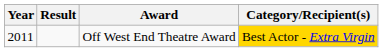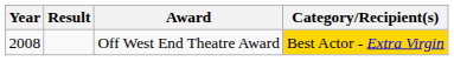 <table class="wikitable">
 <tr>
 <th>Year</th>
 <th>Result</th>
 <th>Award</th>
 <th>Category/Recipient(s)</th>
 </tr>
 <tr>
-<td>2011</td>
+<td>2008</td>
 <td></td>
 <td>Off West End Theatre Award</td>
 <td style="background: gold;">Best Actor - <a href='#'><em>Extra Virgin</em></a></td>
 </tr>
 </table>
